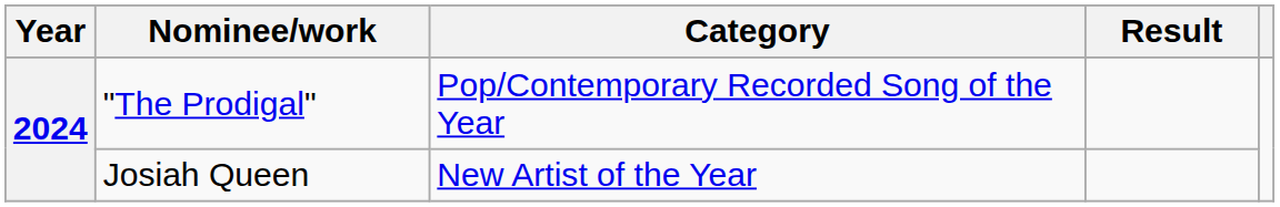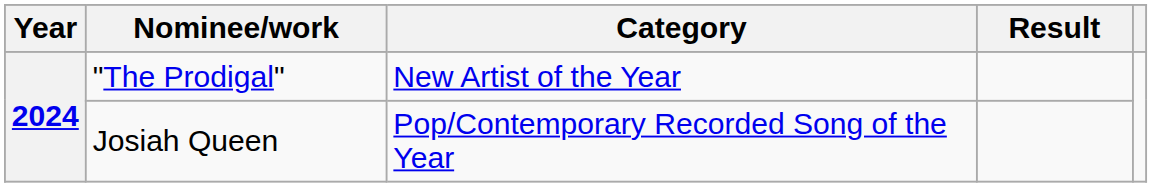 <table class="wikitable plainrowheaders">
 <tr>
 <th>Year</th>
 <th style="width:10em;">Nominee/work</th>
 <th style="width:21em;">Category</th>
 <th style="width:5em;">Result</th>
 <th></th>
 </tr>
 <tr>
 <th rowspan="2" scope="row"><a href='#'>2024</a></th>
 <td>"<a href='#'>The Prodigal</a>"</td>
-<td><a href='#'>Pop/Contemporary Recorded Song of the Year</a></td>
+<td><a href='#'>New Artist of the Year</a></td>
 <td></td>
 <td rowspan="2"></td>
 </tr>
 <tr>
 <td>Josiah Queen</td>
-<td><a href='#'>New Artist of the Year</a></td>
+<td><a href='#'>Pop/Contemporary Recorded Song of the Year</a></td>
 <td></td>
 </tr>
 </table>
